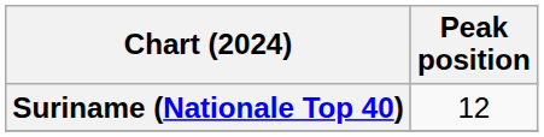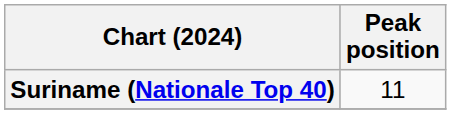 <table class="wikitable sortable plainrowheaders" style="text-align:center">
 <tr>
 <th scope="col">Chart (2024)</th>
 <th scope="col">Peak<br>position</th>
 </tr>
 <tr>
 <th scope="row">Suriname (<a href='#'>Nationale Top 40</a>)</th>
-<td>12</td>
+<td>11</td>
 </tr>
 <tr>
 </tr>
 </table>
